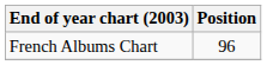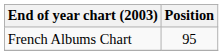 <table class="wikitable sortable">
 <tr>
 <th align="left">End of year chart (2003)</th>
 <th align="center">Position</th>
 </tr>
 <tr>
 <td align="left">French Albums Chart</td>
-<td align="center">96</td>
+<td align="center">95</td>
 </tr>
 <tr>
 </tr>
 </table>
